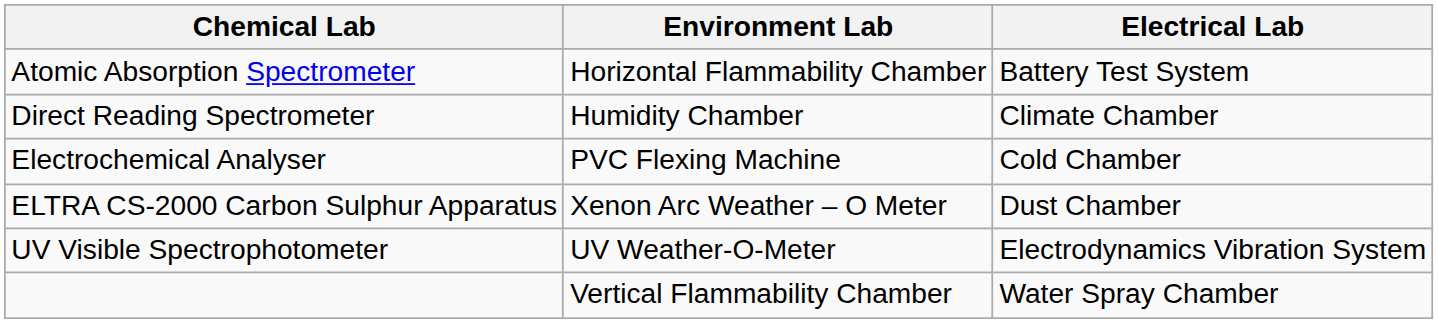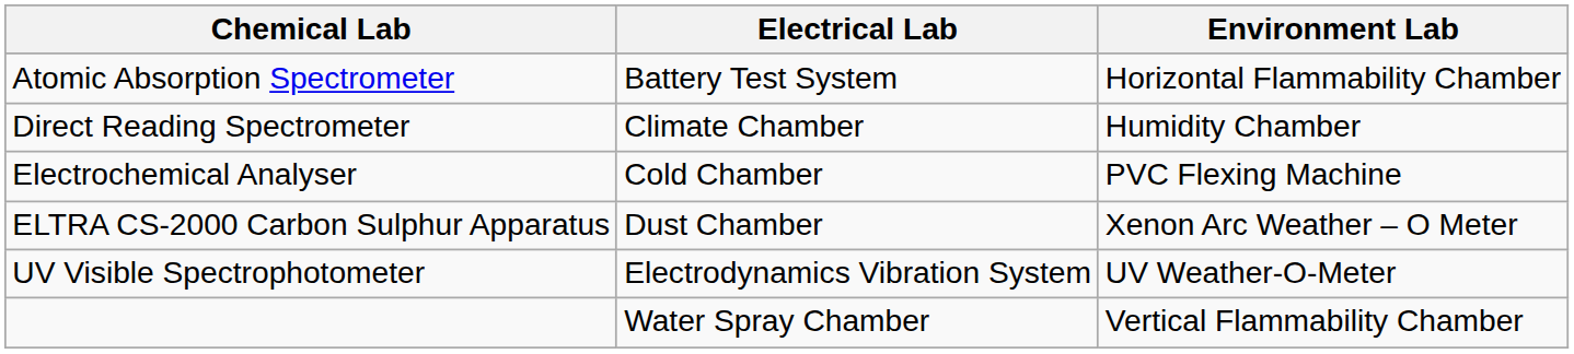 <table class="wikitable">
 <tr>
 <th>Chemical Lab</th>
+<th>Electrical Lab</th>
 <th>Environment Lab</th>
-<th>Electrical Lab</th>
 </tr>
 <tr>
 <td>Atomic Absorption <a href='#'>Spectrometer</a></td>
+<td>Battery Test System</td>
 <td>Horizontal Flammability Chamber</td>
-<td>Battery Test System</td>
 </tr>
 <tr>
 <td>Direct Reading Spectrometer</td>
+<td>Climate Chamber</td>
 <td>Humidity Chamber</td>
-<td>Climate Chamber</td>
 </tr>
 <tr>
 <td>Electrochemical Analyser</td>
+<td>Cold Chamber</td>
 <td>PVC Flexing Machine</td>
-<td>Cold Chamber</td>
 </tr>
 <tr>
 <td>ELTRA CS-2000 Carbon Sulphur Apparatus</td>
+<td>Dust Chamber</td>
 <td>Xenon Arc Weather – O Meter</td>
-<td>Dust Chamber</td>
 </tr>
 <tr>
 <td>UV Visible Spectrophotometer</td>
+<td>Electrodynamics Vibration System</td>
 <td>UV Weather-O-Meter</td>
-<td>Electrodynamics Vibration System</td>
 </tr>
 <tr>
 <td></td>
+<td>Water Spray Chamber</td>
 <td>Vertical Flammability Chamber</td>
-<td>Water Spray Chamber</td>
 </tr>
 </table>
